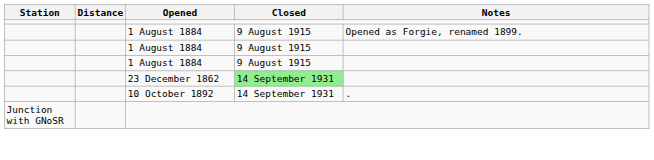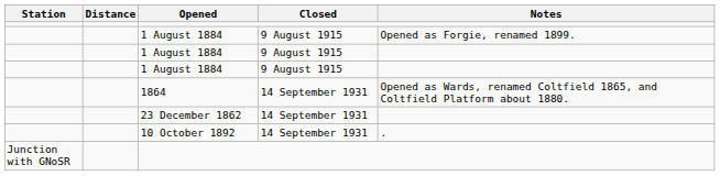 <table class="wikitable" style="width:100%; margin-right:0;">
 <tr>
 <th scope="col" style="width:7em; text-align:center;">Station</th>
 <th scope="col" style="width:4em; text-align:center;">Distance</th>
 <th scope="col" style="width:11em;">Opened</th>
 <th scope="col" style="width:11em;">Closed</th>
 <th scope="col" class="unsortable">Notes</th>
 </tr>
 <tr>
 <td></td>
 <td></td>
 <td colspan=3></td>
 </tr>
 <tr>
 <td></td>
 <td></td>
 <td>1 August 1884</td>
 <td>9 August 1915</td>
 <td>Opened as Forgie, renamed 1899.</td>
 </tr>
 <tr>
 <td></td>
 <td></td>
 <td>1 August 1884</td>
 <td>9 August 1915</td>
 <td></td>
 </tr>
 <tr>
 <td></td>
 <td></td>
 <td>1 August 1884</td>
 <td>9 August 1915</td>
 <td></td>
 </tr>
 <tr>
 <td></td>
 <td></td>
+<td>1864</td>
+<td>14 September 1931</td>
+<td>Opened as Wards, renamed Coltfield 1865, and Coltfield Platform about 1880.</td>
+</tr>
+<tr>
+<td></td>
+<td></td>
 <td>23 December 1862</td>
-<td style="background: lightgreen;">14 September 1931</td>
+<td>14 September 1931</td>
 <td></td>
 </tr>
 <tr>
 <td></td>
 <td></td>
 <td>10 October 1892</td>
 <td>14 September 1931</td>
 <td>.</td>
 </tr>
 <tr>
 <td>Junction with GNoSR</td>
 <td></td>
 <td colspan=3></td>
 </tr>
 </table>
